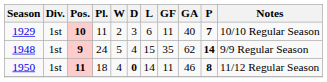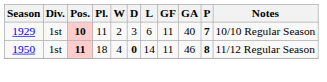 <table class="wikitable sortable">
 <tr>
 <th>Season</th>
 <th>Div.</th>
 <th>Pos.</th>
 <th>Pl.</th>
 <th>W</th>
 <th>D</th>
 <th>L</th>
 <th>GF</th>
 <th>GA</th>
 <th>P</th>
 <th>Notes</th>
 </tr>
 <tr>
 <td align=center><a href='#'>1929</a></td>
 <td align=center>1st</td>
 <td align=center bgcolor=#ffcccc><strong>10</strong></td>
 <td align=center>11</td>
 <td align=center>2</td>
 <td align=center>3</td>
 <td align=center>6</td>
 <td align=center>11</td>
 <td align=center>40</td>
 <td align=center><strong>7</strong></td>
 <td>10/10 Regular Season</td>
 </tr>
 <tr>
-<td align=center><a href='#'>1948</a></td>
-<td align=center>1st</td>
-<td align=center bgcolor=#ffcccc><strong>9</strong></td>
-<td align=center>24</td>
-<td align=center>5</td>
-<td align=center>4</td>
-<td align=center>15</td>
-<td align=center>35</td>
-<td align=center>62</td>
-<td align=center><strong>14</strong></td>
-<td>9/9 Regular Season</td>
-</tr>
-<tr>
 <td align=center><a href='#'>1950</a></td>
 <td align=center>1st</td>
 <td align=center bgcolor=#ffcccc><strong>11</strong></td>
 <td align=center>18</td>
 <td align=center>4</td>
 <td align=center><strong>0</strong></td>
 <td align=center>14</td>
 <td align=center>11</td>
 <td align=center>46</td>
 <td align=center><strong>8</strong></td>
 <td>11/12 Regular Season</td>
 </tr>
 <tr>
 </tr>
 </table>
